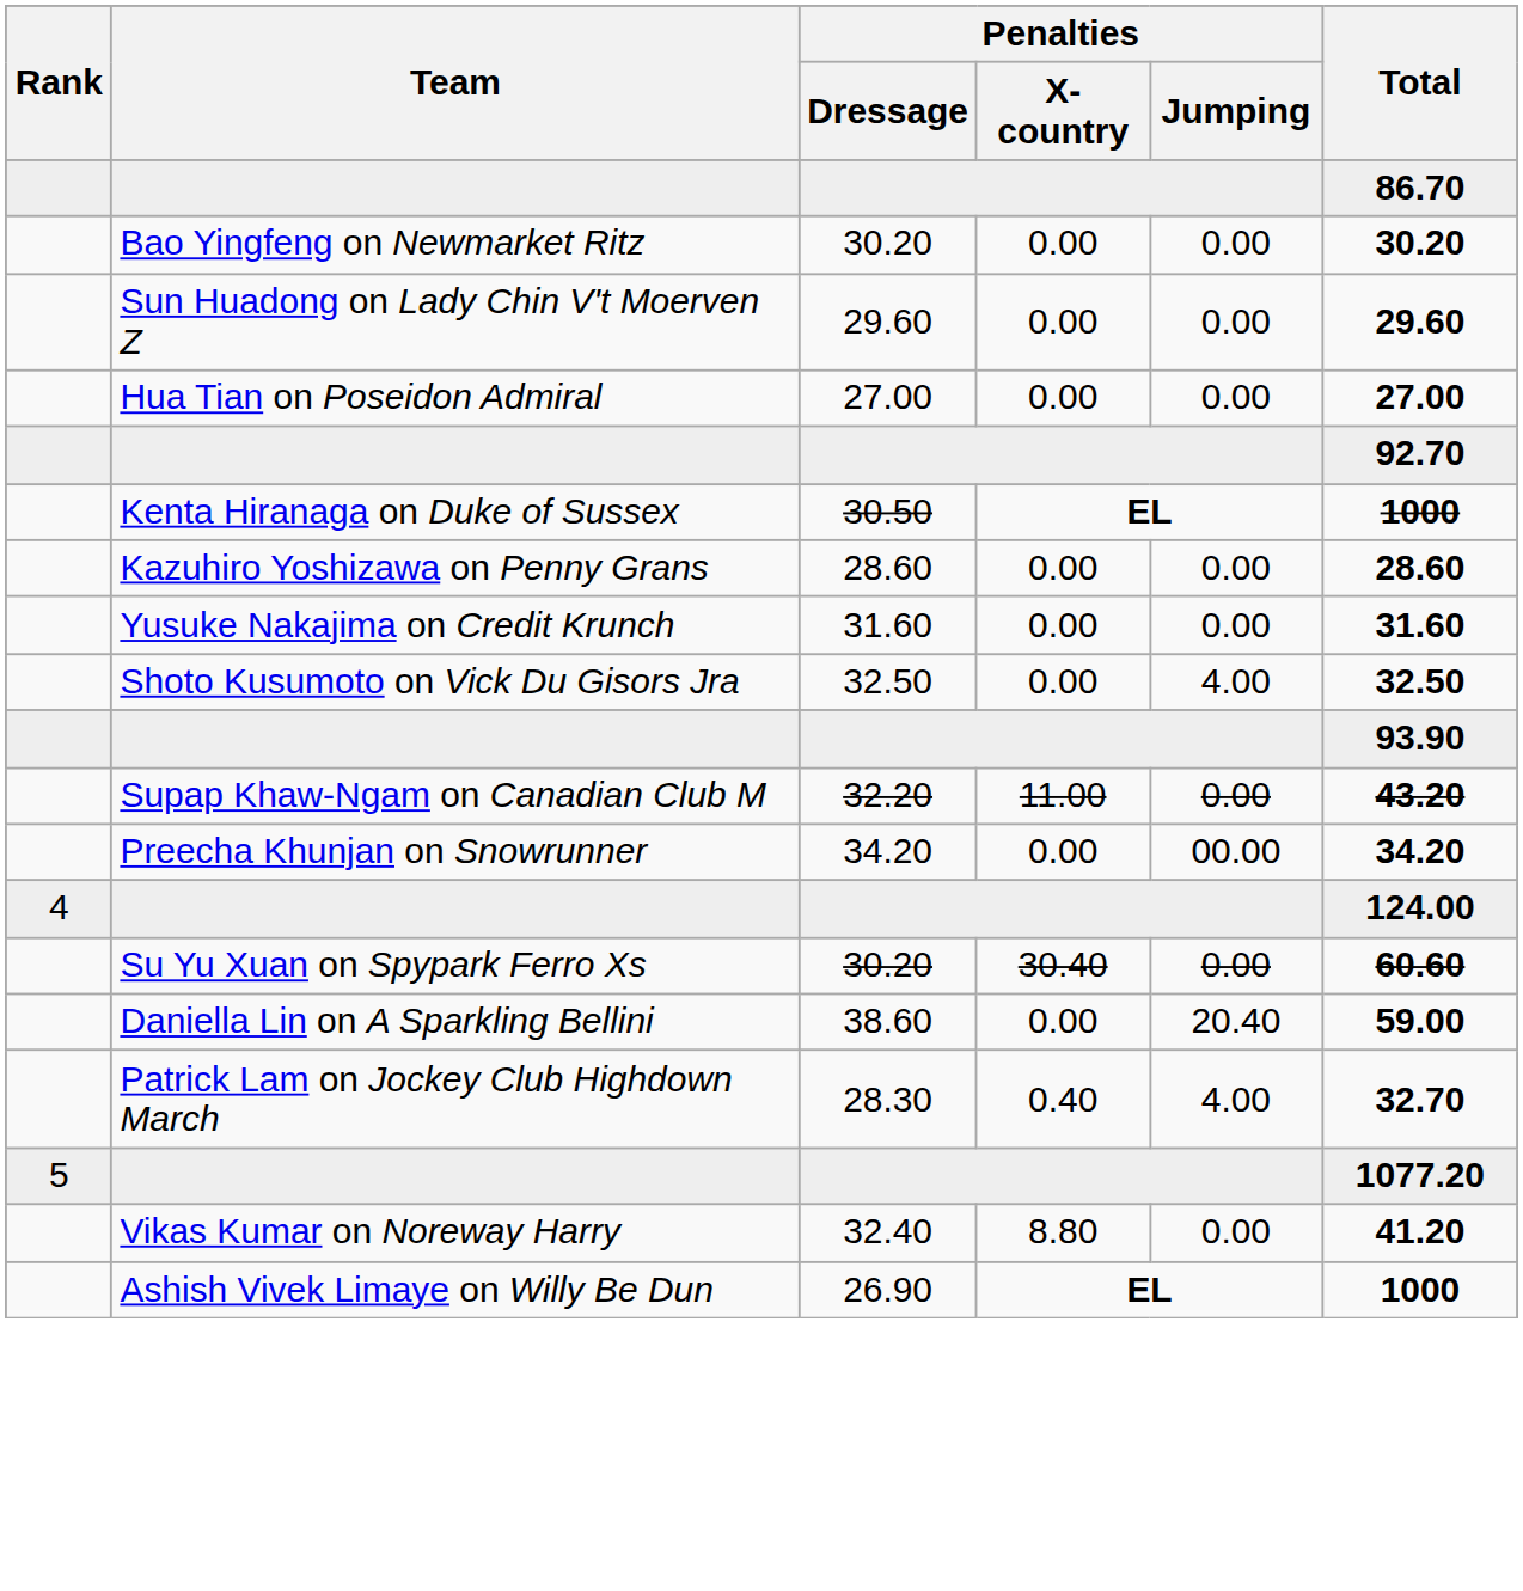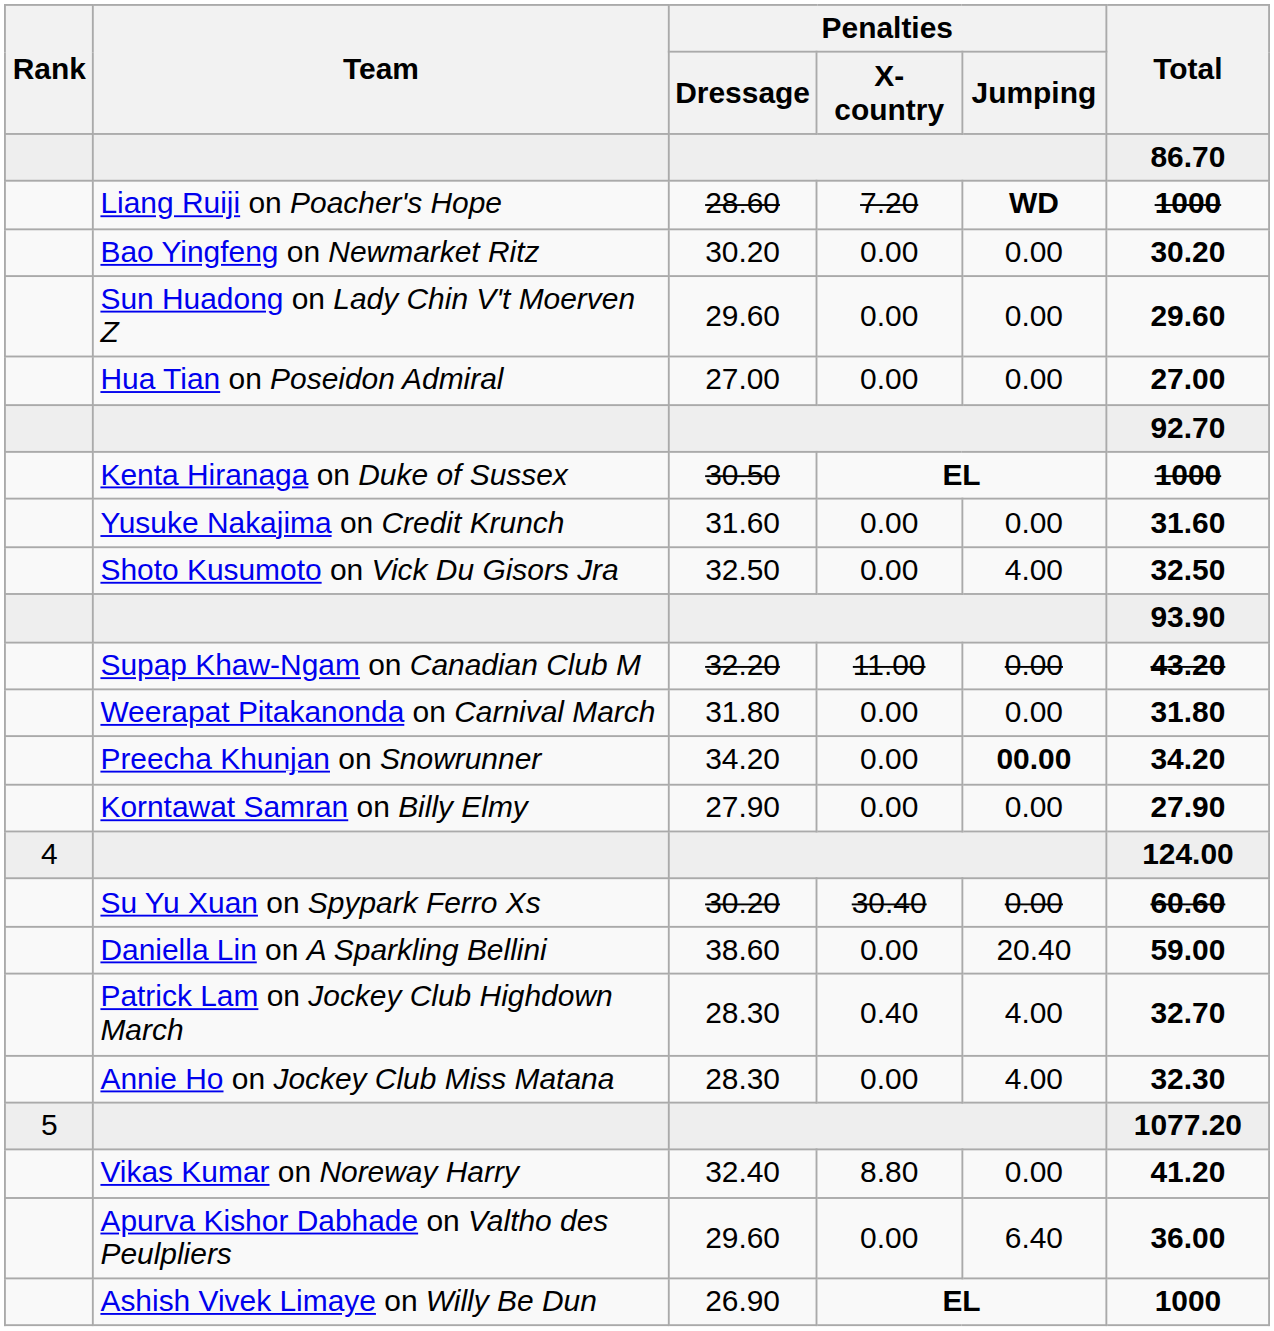 <table class=wikitable style="text-align:center">
 <tr>
 <th rowspan=2 width=40>Rank</th>
 <th rowspan=2 width=300>Team</th>
 <th colspan=3>Penalties</th>
 <th rowspan=2 width=80>Total</th>
 </tr>
 <tr>
 <th width=70>Dressage</th>
 <th width=70>X-country</th>
 <th width=70>Jumping</th>
 </tr>
 <tr bgcolor=eeeeee>
 <td></td>
 <td align=left></td>
 <td colspan=3></td>
 <td><strong>86.70</strong></td>
+</tr>
+<tr>
+<td></td>
+<td align=left><a href='#'>Liang Ruiji</a> on <em>Poacher's Hope</em></td>
+<td><s>28.60</s></td>
+<td><s>7.20</s></td>
+<td><strong>WD</strong></td>
+<td><s><strong>1000</strong></s></td>
 </tr>
 <tr>
 <td></td>
 <td align=left><a href='#'>Bao Yingfeng</a> on <em>Newmarket Ritz</em></td>
 <td>30.20</td>
 <td>0.00</td>
 <td>0.00</td>
 <td><strong>30.20</strong></td>
 </tr>
 <tr>
 <td></td>
 <td align=left><a href='#'>Sun Huadong</a> on <em>Lady Chin V't Moerven Z</em></td>
 <td>29.60</td>
 <td>0.00</td>
 <td>0.00</td>
 <td><strong>29.60</strong></td>
 </tr>
 <tr>
 <td></td>
 <td align=left><a href='#'>Hua Tian</a> on <em>Poseidon Admiral</em></td>
 <td>27.00</td>
 <td>0.00</td>
 <td>0.00</td>
 <td><strong>27.00</strong></td>
 </tr>
 <tr bgcolor=eeeeee>
 <td></td>
 <td align=left></td>
 <td colspan=3></td>
 <td><strong>92.70</strong></td>
 </tr>
 <tr>
 <td></td>
 <td align=left><a href='#'>Kenta Hiranaga</a> on <em>Duke of Sussex </em></td>
 <td><s>30.50</s></td>
 <td colspan=2><strong>EL</strong></td>
 <td><s><strong>1000</strong></s></td>
 </tr>
 <tr>
 <td></td>
-<td align=left><a href='#'>Kazuhiro Yoshizawa</a> on <em>Penny Grans</em></td>
-<td>28.60</td>
-<td>0.00</td>
-<td>0.00</td>
-<td><strong>28.60</strong></td>
-</tr>
-<tr>
-<td></td>
 <td align=left><a href='#'>Yusuke Nakajima</a> on <em>Credit Krunch</em></td>
 <td>31.60</td>
 <td>0.00</td>
 <td>0.00</td>
 <td><strong>31.60</strong></td>
 </tr>
 <tr>
 <td></td>
 <td align=left><a href='#'>Shoto Kusumoto</a> on <em>Vick Du Gisors Jra</em></td>
 <td>32.50</td>
 <td>0.00</td>
 <td>4.00</td>
 <td><strong>32.50</strong></td>
 </tr>
 <tr bgcolor=eeeeee>
 <td></td>
 <td align=left></td>
 <td colspan=3></td>
 <td><strong>93.90</strong></td>
 </tr>
 <tr>
 <td></td>
 <td align=left><a href='#'>Supap Khaw-Ngam</a> on <em>Canadian Club M</em></td>
 <td><s>32.20</s></td>
 <td><s>11.00</s></td>
 <td><s>0.00</s></td>
 <td><s><strong>43.20</strong></s></td>
 </tr>
 <tr>
 <td></td>
+<td align=left><a href='#'>Weerapat Pitakanonda</a> on <em>Carnival March</em></td>
+<td>31.80</td>
+<td>0.00</td>
+<td>0.00</td>
+<td><strong>31.80</strong></td>
+</tr>
+<tr>
+<td></td>
 <td align=left><a href='#'>Preecha Khunjan</a> on <em>Snowrunner</em></td>
 <td>34.20</td>
 <td>0.00</td>
-<td>00.00</td>
+<td><strong>00.00</strong></td>
 <td><strong>34.20</strong></td>
+</tr>
+<tr>
+<td></td>
+<td align=left><a href='#'>Korntawat Samran</a> on <em>Billy Elmy</em></td>
+<td>27.90</td>
+<td>0.00</td>
+<td>0.00</td>
+<td><strong>27.90</strong></td>
 </tr>
 <tr bgcolor=eeeeee>
 <td>4</td>
 <td align=left></td>
 <td colspan=3></td>
 <td><strong>124.00</strong></td>
 </tr>
 <tr>
 <td></td>
 <td align=left><a href='#'>Su Yu Xuan</a> on <em>Spypark Ferro Xs</em></td>
 <td><s>30.20</s></td>
 <td><s>30.40</s></td>
 <td><s>0.00</s></td>
 <td><s><strong>60.60</strong></s></td>
 </tr>
 <tr>
 <td></td>
 <td align=left><a href='#'>Daniella Lin</a> on <em>A Sparkling Bellini</em></td>
 <td>38.60</td>
 <td>0.00</td>
 <td>20.40</td>
 <td><strong>59.00</strong></td>
 </tr>
 <tr>
 <td></td>
 <td align=left><a href='#'>Patrick Lam</a> on <em>Jockey Club Highdown March</em></td>
 <td>28.30</td>
 <td>0.40</td>
 <td>4.00</td>
 <td><strong>32.70</strong></td>
 </tr>
+<tr>
+<td></td>
+<td align=left><a href='#'>Annie Ho</a> on <em>Jockey Club Miss Matana</em></td>
+<td>28.30</td>
+<td>0.00</td>
+<td>4.00</td>
+<td><strong>32.30</strong></td>
+</tr>
 <tr bgcolor=eeeeee>
 <td>5</td>
 <td align=left></td>
 <td colspan=3></td>
 <td><strong>1077.20</strong></td>
 </tr>
 <tr>
 <td></td>
 <td align=left><a href='#'>Vikas Kumar</a> on <em>Noreway Harry</em></td>
 <td>32.40</td>
 <td>8.80</td>
 <td>0.00</td>
 <td><strong>41.20</strong></td>
 </tr>
 <tr>
 <td></td>
+<td align=left><a href='#'>Apurva Kishor Dabhade</a> on <em>Valtho des Peulpliers</em></td>
+<td>29.60</td>
+<td>0.00</td>
+<td>6.40</td>
+<td><strong>36.00</strong></td>
+</tr>
+<tr>
+<td></td>
 <td align=left><a href='#'>Ashish Vivek Limaye</a> on <em>Willy Be Dun</em></td>
 <td>26.90</td>
 <td colspan=2><strong>EL</strong></td>
 <td><strong>1000</strong></td>
 </tr>
 </table>
